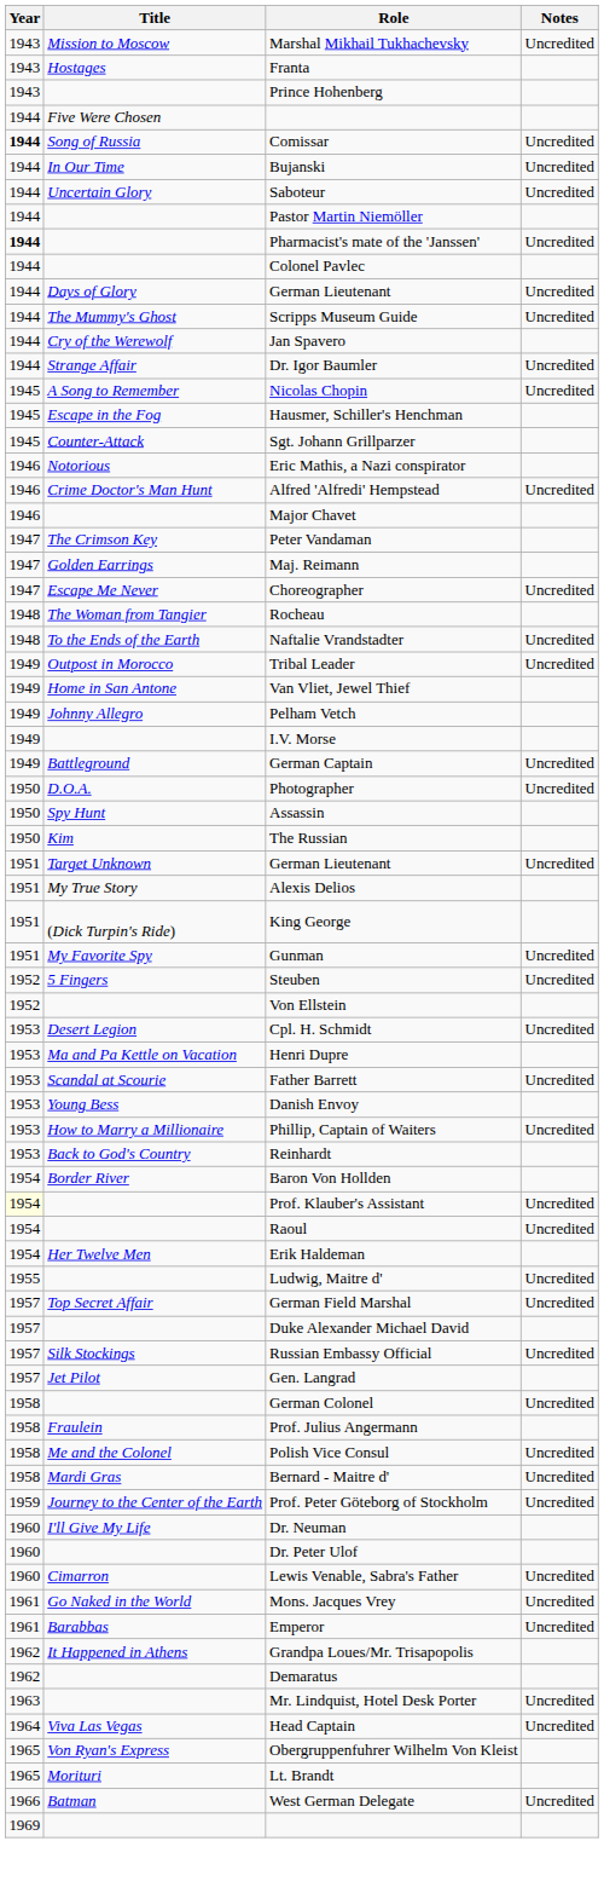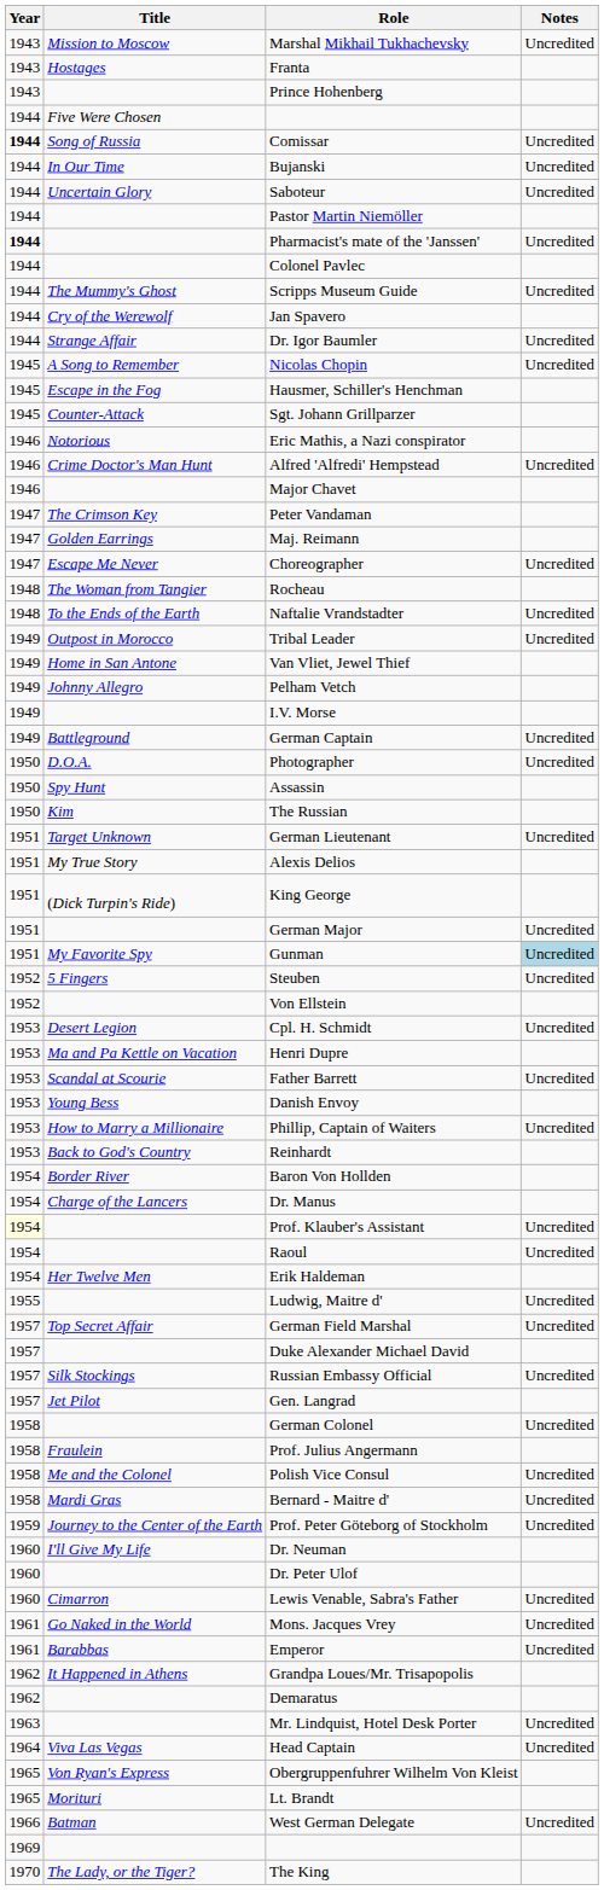 <table class="wikitable sortable">
 <tr>
 <th>Year</th>
 <th>Title</th>
 <th>Role</th>
 <th class="unsortable">Notes</th>
 </tr>
 <tr>
 <td>1943</td>
 <td><em><a href='#'>Mission to Moscow</a></em></td>
 <td>Marshal <a href='#'>Mikhail Tukhachevsky</a></td>
 <td>Uncredited</td>
 </tr>
 <tr>
 <td>1943</td>
 <td><em><a href='#'>Hostages</a></em></td>
 <td>Franta</td>
 <td></td>
 </tr>
 <tr>
 <td>1943</td>
 <td><em></em></td>
 <td>Prince Hohenberg</td>
 <td></td>
 </tr>
 <tr>
 <td>1944</td>
 <td><em>Five Were Chosen</em></td>
 <td></td>
 <td></td>
 </tr>
 <tr>
 <td><strong>1944</strong></td>
 <td><em><a href='#'>Song of Russia</a></em></td>
 <td>Comissar</td>
 <td>Uncredited</td>
 </tr>
 <tr>
 <td>1944</td>
 <td><em><a href='#'>In Our Time</a></em></td>
 <td>Bujanski</td>
 <td>Uncredited</td>
 </tr>
 <tr>
 <td>1944</td>
 <td><em><a href='#'>Uncertain Glory</a></em></td>
 <td>Saboteur</td>
 <td>Uncredited</td>
 </tr>
 <tr>
 <td>1944</td>
 <td><em></em></td>
 <td>Pastor <a href='#'>Martin Niemöller</a></td>
 <td></td>
 </tr>
 <tr>
 <td><strong>1944</strong></td>
 <td><em></em></td>
 <td>Pharmacist's mate of the 'Janssen'</td>
 <td>Uncredited</td>
 </tr>
 <tr>
 <td>1944</td>
 <td><em></em></td>
 <td>Colonel Pavlec</td>
 <td></td>
-</tr>
-<tr>
-<td>1944</td>
-<td><em><a href='#'>Days of Glory</a></em></td>
-<td>German Lieutenant</td>
-<td>Uncredited</td>
 </tr>
 <tr>
 <td>1944</td>
 <td><em><a href='#'>The Mummy's Ghost</a></em></td>
 <td>Scripps Museum Guide</td>
 <td>Uncredited</td>
 </tr>
 <tr>
 <td>1944</td>
 <td><em><a href='#'>Cry of the Werewolf</a></em></td>
 <td>Jan Spavero</td>
 <td></td>
 </tr>
 <tr>
 <td>1944</td>
 <td><em><a href='#'>Strange Affair</a></em></td>
 <td>Dr. Igor Baumler</td>
 <td>Uncredited</td>
 </tr>
 <tr>
 <td>1945</td>
 <td><em><a href='#'>A Song to Remember</a></em></td>
 <td><a href='#'>Nicolas Chopin</a></td>
 <td>Uncredited</td>
 </tr>
 <tr>
 <td>1945</td>
 <td><em><a href='#'>Escape in the Fog</a></em></td>
 <td>Hausmer, Schiller's Henchman</td>
 <td></td>
 </tr>
 <tr>
 <td>1945</td>
 <td><em><a href='#'>Counter-Attack</a></em></td>
 <td>Sgt. Johann Grillparzer</td>
 <td></td>
 </tr>
 <tr>
 <td>1946</td>
 <td><em><a href='#'>Notorious</a></em></td>
 <td>Eric Mathis, a Nazi conspirator</td>
 <td></td>
 </tr>
 <tr>
 <td>1946</td>
 <td><em><a href='#'>Crime Doctor's Man Hunt</a></em></td>
 <td>Alfred 'Alfredi' Hempstead</td>
 <td>Uncredited</td>
 </tr>
 <tr>
 <td>1946</td>
 <td><em></em></td>
 <td>Major Chavet</td>
 <td></td>
 </tr>
 <tr>
 <td>1947</td>
 <td><em><a href='#'>The Crimson Key</a></em></td>
 <td>Peter Vandaman</td>
 <td></td>
 </tr>
 <tr>
 <td>1947</td>
 <td><em><a href='#'>Golden Earrings</a></em></td>
 <td>Maj. Reimann</td>
 <td></td>
 </tr>
 <tr>
 <td>1947</td>
 <td><em><a href='#'>Escape Me Never</a></em></td>
 <td>Choreographer</td>
 <td>Uncredited</td>
 </tr>
 <tr>
 <td>1948</td>
 <td><em><a href='#'>The Woman from Tangier</a></em></td>
 <td>Rocheau</td>
 <td></td>
 </tr>
 <tr>
 <td>1948</td>
 <td><em><a href='#'>To the Ends of the Earth</a></em></td>
 <td>Naftalie Vrandstadter</td>
 <td>Uncredited</td>
 </tr>
 <tr>
 <td>1949</td>
 <td><em><a href='#'>Outpost in Morocco</a></em></td>
 <td>Tribal Leader</td>
 <td>Uncredited</td>
 </tr>
 <tr>
 <td>1949</td>
 <td><em><a href='#'>Home in San Antone</a></em></td>
 <td>Van Vliet, Jewel Thief</td>
 <td></td>
 </tr>
 <tr>
 <td>1949</td>
 <td><em><a href='#'>Johnny Allegro</a></em></td>
 <td>Pelham Vetch</td>
 <td></td>
 </tr>
 <tr>
 <td>1949</td>
 <td><em></em></td>
 <td>I.V. Morse</td>
 <td></td>
 </tr>
 <tr>
 <td>1949</td>
 <td><em><a href='#'>Battleground</a></em></td>
 <td>German Captain</td>
 <td>Uncredited</td>
 </tr>
 <tr>
 <td>1950</td>
 <td><em><a href='#'>D.O.A.</a></em></td>
 <td>Photographer</td>
 <td>Uncredited</td>
 </tr>
 <tr>
 <td>1950</td>
 <td><em><a href='#'>Spy Hunt</a></em></td>
 <td>Assassin</td>
 <td></td>
 </tr>
 <tr>
 <td>1950</td>
 <td><em><a href='#'>Kim</a></em></td>
 <td>The Russian</td>
 <td></td>
 </tr>
 <tr>
 <td>1951</td>
 <td><em><a href='#'>Target Unknown</a></em></td>
 <td>German Lieutenant</td>
 <td>Uncredited</td>
 </tr>
 <tr>
 <td>1951</td>
 <td><em>My True Story</em></td>
 <td>Alexis Delios</td>
 <td></td>
 </tr>
 <tr>
 <td>1951</td>
 <td><em></em><br>(<em>Dick Turpin's Ride</em>)</td>
 <td>King George</td>
 <td></td>
 </tr>
 <tr>
 <td>1951</td>
+<td><em></em></td>
+<td>German Major</td>
+<td>Uncredited</td>
+</tr>
+<tr>
+<td>1951</td>
 <td><em><a href='#'>My Favorite Spy</a></em></td>
 <td>Gunman</td>
-<td>Uncredited</td>
+<td style="background: lightblue;">Uncredited</td>
 </tr>
 <tr>
 <td>1952</td>
 <td><em><a href='#'>5 Fingers</a></em></td>
 <td>Steuben</td>
 <td>Uncredited</td>
 </tr>
 <tr>
 <td>1952</td>
 <td><em></em></td>
 <td>Von Ellstein</td>
 <td></td>
 </tr>
 <tr>
 <td>1953</td>
 <td><em><a href='#'>Desert Legion</a></em></td>
 <td>Cpl. H. Schmidt</td>
 <td>Uncredited</td>
 </tr>
 <tr>
 <td>1953</td>
 <td><em><a href='#'>Ma and Pa Kettle on Vacation</a></em></td>
 <td>Henri Dupre</td>
 <td></td>
 </tr>
 <tr>
 <td>1953</td>
 <td><em><a href='#'>Scandal at Scourie</a></em></td>
 <td>Father Barrett</td>
 <td>Uncredited</td>
 </tr>
 <tr>
 <td>1953</td>
 <td><em><a href='#'>Young Bess</a></em></td>
 <td>Danish Envoy</td>
 <td></td>
 </tr>
 <tr>
 <td>1953</td>
 <td><em><a href='#'>How to Marry a Millionaire</a></em></td>
 <td>Phillip, Captain of Waiters</td>
 <td>Uncredited</td>
 </tr>
 <tr>
 <td>1953</td>
 <td><em><a href='#'>Back to God's Country</a></em></td>
 <td>Reinhardt</td>
 <td></td>
 </tr>
 <tr>
 <td>1954</td>
 <td><em><a href='#'>Border River</a></em></td>
 <td>Baron Von Hollden</td>
+<td></td>
+</tr>
+<tr>
+<td>1954</td>
+<td><em><a href='#'>Charge of the Lancers</a></em></td>
+<td>Dr. Manus</td>
 <td></td>
 </tr>
 <tr>
 <td style="background: lightyellow;">1954</td>
 <td><em></em></td>
 <td>Prof. Klauber's Assistant</td>
 <td>Uncredited</td>
 </tr>
 <tr>
 <td>1954</td>
 <td><em></em></td>
 <td>Raoul</td>
 <td>Uncredited</td>
 </tr>
 <tr>
 <td>1954</td>
 <td><em><a href='#'>Her Twelve Men</a></em></td>
 <td>Erik Haldeman</td>
 <td></td>
 </tr>
 <tr>
 <td>1955</td>
 <td><em></em></td>
 <td>Ludwig, Maitre d'</td>
 <td>Uncredited</td>
 </tr>
 <tr>
 <td>1957</td>
 <td><em><a href='#'>Top Secret Affair</a></em></td>
 <td>German Field Marshal</td>
 <td>Uncredited</td>
 </tr>
 <tr>
 <td>1957</td>
 <td><em></em></td>
 <td>Duke Alexander Michael David</td>
 <td></td>
 </tr>
 <tr>
 <td>1957</td>
 <td><em><a href='#'>Silk Stockings</a></em></td>
 <td>Russian Embassy Official</td>
 <td>Uncredited</td>
 </tr>
 <tr>
 <td>1957</td>
 <td><em><a href='#'>Jet Pilot</a></em></td>
 <td>Gen. Langrad</td>
 <td></td>
 </tr>
 <tr>
 <td>1958</td>
 <td><em></em></td>
 <td>German Colonel</td>
 <td>Uncredited</td>
 </tr>
 <tr>
 <td>1958</td>
 <td><em><a href='#'>Fraulein</a></em></td>
 <td>Prof. Julius Angermann</td>
 <td></td>
 </tr>
 <tr>
 <td>1958</td>
 <td><em><a href='#'>Me and the Colonel</a></em></td>
 <td>Polish Vice Consul</td>
 <td>Uncredited</td>
 </tr>
 <tr>
 <td>1958</td>
 <td><em><a href='#'>Mardi Gras</a></em></td>
 <td>Bernard - Maitre d'</td>
 <td>Uncredited</td>
 </tr>
 <tr>
 <td>1959</td>
 <td><em><a href='#'>Journey to the Center of the Earth</a></em></td>
 <td>Prof. Peter Göteborg of Stockholm</td>
 <td>Uncredited</td>
 </tr>
 <tr>
 <td>1960</td>
 <td><em><a href='#'>I'll Give My Life</a></em></td>
 <td>Dr. Neuman</td>
 <td></td>
 </tr>
 <tr>
 <td>1960</td>
 <td><em></em></td>
 <td>Dr. Peter Ulof</td>
 <td></td>
 </tr>
 <tr>
 <td>1960</td>
 <td><em><a href='#'>Cimarron</a></em></td>
 <td>Lewis Venable, Sabra's Father</td>
 <td>Uncredited</td>
 </tr>
 <tr>
 <td>1961</td>
 <td><em><a href='#'>Go Naked in the World</a></em></td>
 <td>Mons. Jacques Vrey</td>
 <td>Uncredited</td>
 </tr>
 <tr>
 <td>1961</td>
 <td><em><a href='#'>Barabbas</a></em></td>
 <td>Emperor</td>
 <td>Uncredited</td>
 </tr>
 <tr>
 <td>1962</td>
 <td><em><a href='#'>It Happened in Athens</a></em></td>
 <td>Grandpa Loues/Mr. Trisapopolis</td>
 <td></td>
 </tr>
 <tr>
 <td>1962</td>
 <td><em></em></td>
 <td>Demaratus</td>
 <td></td>
 </tr>
 <tr>
 <td>1963</td>
 <td><em></em></td>
 <td>Mr. Lindquist, Hotel Desk Porter</td>
 <td>Uncredited</td>
 </tr>
 <tr>
 <td>1964</td>
 <td><em><a href='#'>Viva Las Vegas</a></em></td>
 <td>Head Captain</td>
 <td>Uncredited</td>
 </tr>
 <tr>
 <td>1965</td>
 <td><em><a href='#'>Von Ryan's Express</a></em></td>
 <td>Obergruppenfuhrer Wilhelm Von Kleist</td>
 <td></td>
 </tr>
 <tr>
 <td>1965</td>
 <td><em><a href='#'>Morituri</a></em></td>
 <td>Lt. Brandt</td>
 <td></td>
 </tr>
 <tr>
 <td>1966</td>
 <td><em><a href='#'>Batman</a></em></td>
 <td>West German Delegate</td>
 <td>Uncredited</td>
 </tr>
 <tr>
 <td>1969</td>
 <td><em></em></td>
 <td></td>
 <td></td>
 </tr>
+<tr>
+<td>1970</td>
+<td><em><a href='#'>The Lady, or the Tiger?</a></em></td>
+<td>The King</td>
+<td></td>
+</tr>
 </table>
